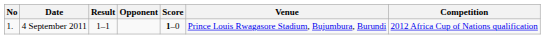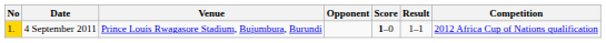 <table class="wikitable" style="font-size:85%;">
 <tr>
 <th>No</th>
 <th>Date</th>
-<th>Result</th>
+<th>Venue</th>
 <th>Opponent</th>
 <th>Score</th>
-<th>Venue</th>
+<th>Result</th>
 <th>Competition</th>
 </tr>
 <tr>
-<td>1.</td>
+<td style="background: gold;">1.</td>
 <td>4 September 2011</td>
-<td align=center>1–1</td>
+<td><a href='#'>Prince Louis Rwagasore Stadium</a>, <a href='#'>Bujumbura</a>, <a href='#'>Burundi</a></td>
 <td></td>
 <td align=center><strong>1</strong>–0</td>
-<td><a href='#'>Prince Louis Rwagasore Stadium</a>, <a href='#'>Bujumbura</a>, <a href='#'>Burundi</a></td>
+<td align=center>1–1</td>
 <td><a href='#'>2012 Africa Cup of Nations qualification</a></td>
 </tr>
 </table>
